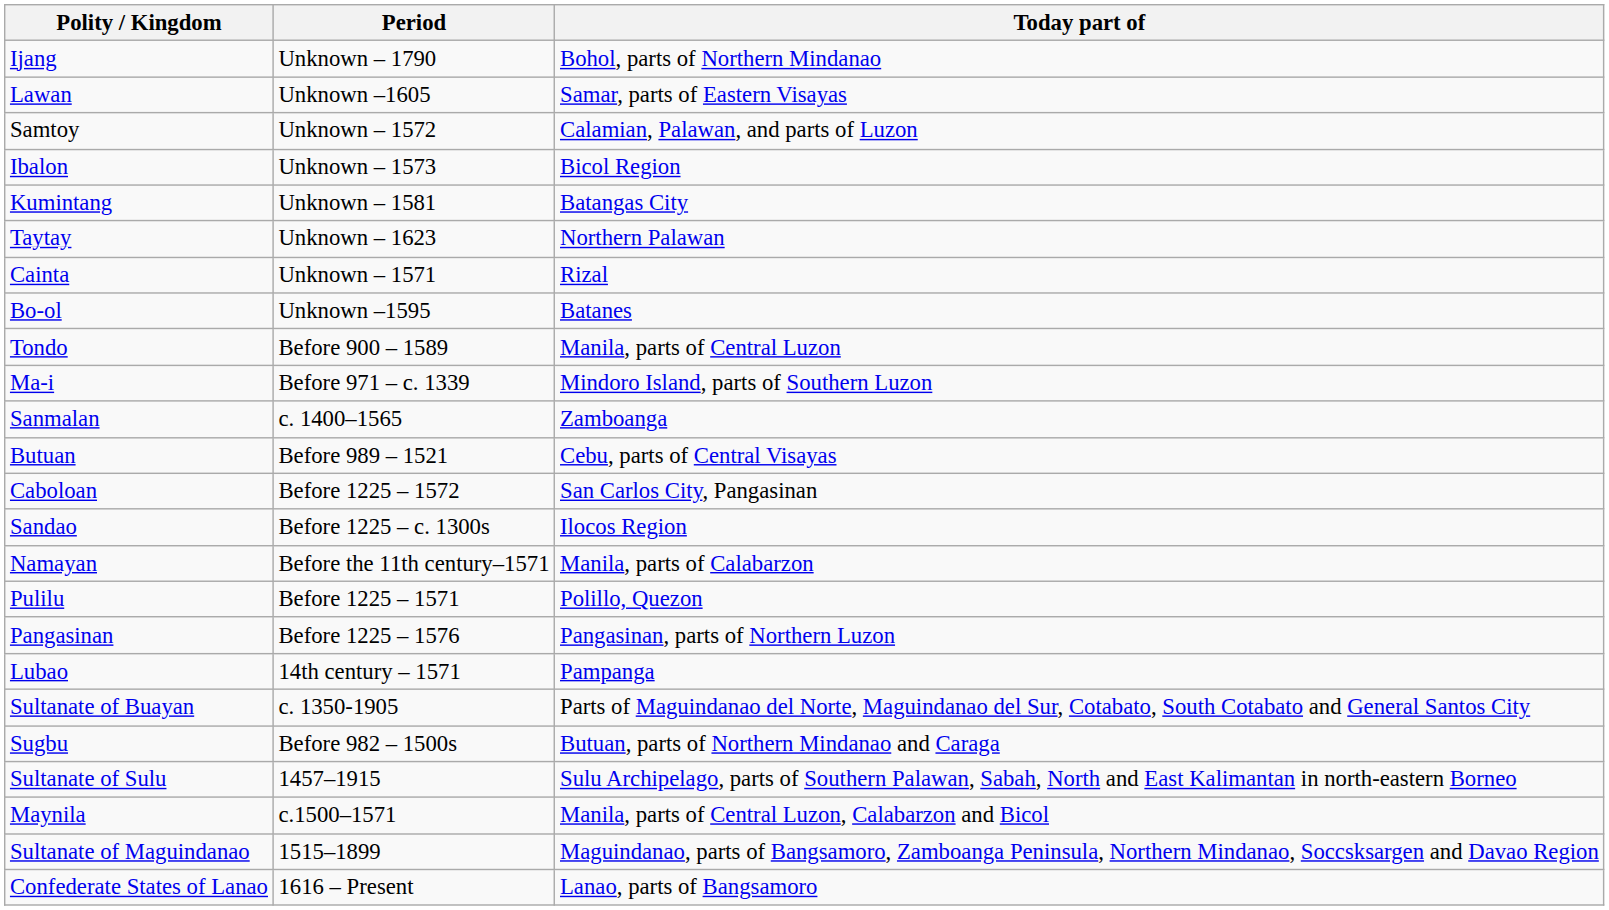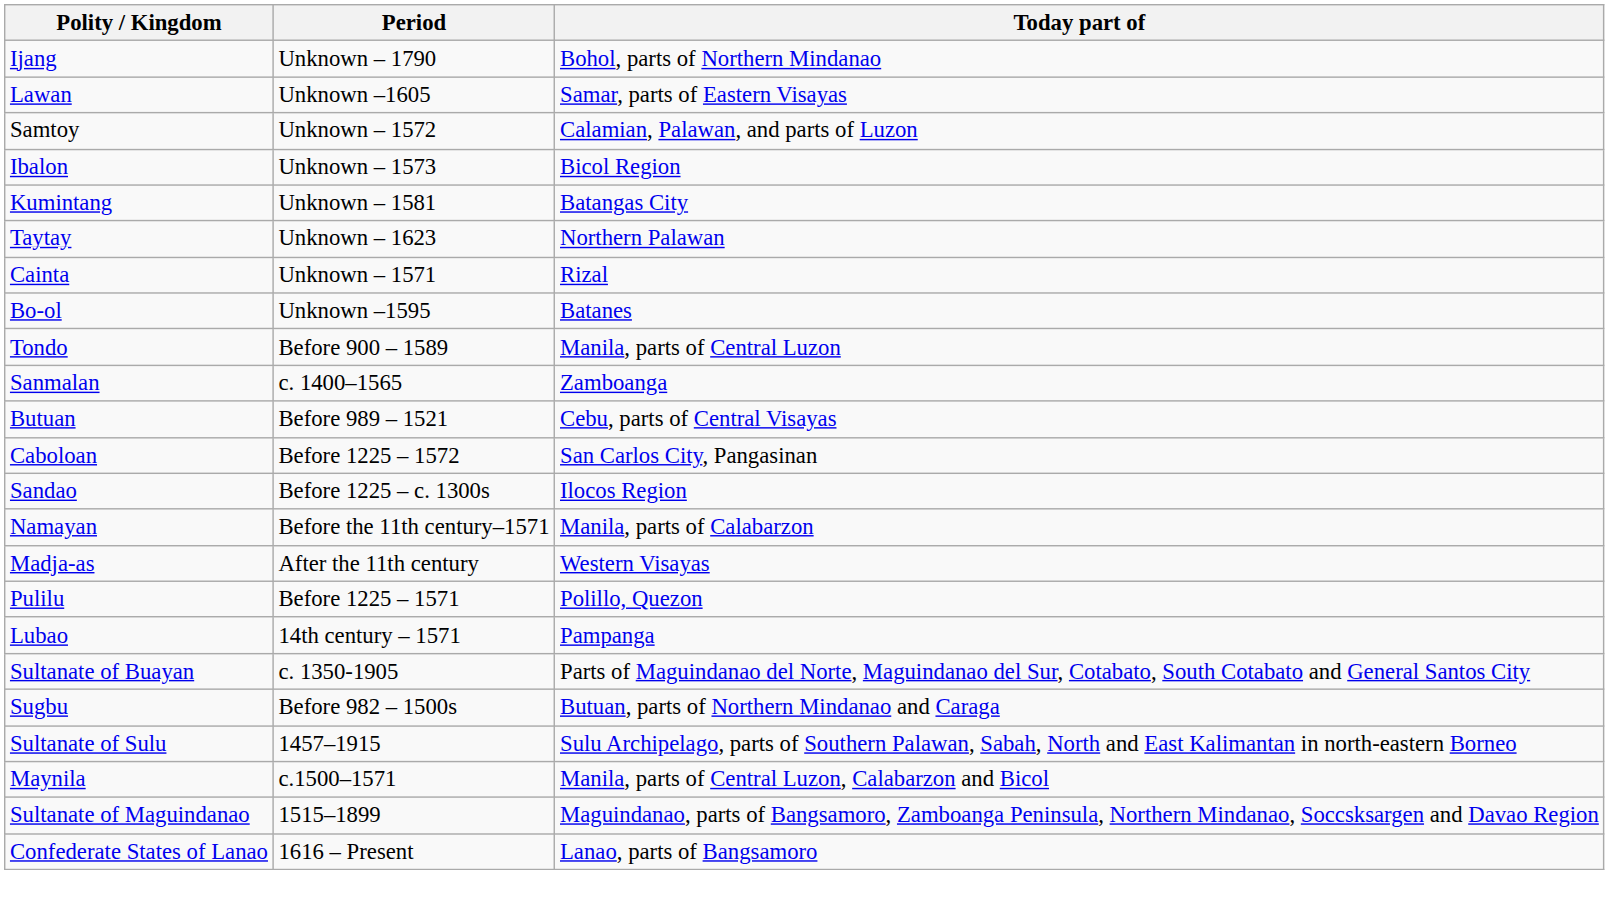 <table class="wikitable">
 <tr>
 <th>Polity / Kingdom</th>
 <th>Period</th>
 <th>Today part of</th>
 </tr>
 <tr>
 <td><a href='#'>Ijang</a></td>
 <td>Unknown – 1790</td>
 <td><a href='#'>Bohol</a>, parts of <a href='#'>Northern Mindanao</a></td>
 </tr>
 <tr>
 <td><a href='#'>Lawan</a></td>
 <td>Unknown –1605</td>
 <td><a href='#'>Samar</a>, parts of <a href='#'>Eastern Visayas</a></td>
 </tr>
 <tr>
 <td>Samtoy</td>
 <td>Unknown – 1572</td>
 <td><a href='#'>Calamian</a>, <a href='#'>Palawan</a>, and parts of <a href='#'>Luzon</a></td>
 </tr>
 <tr>
 <td><a href='#'>Ibalon</a></td>
 <td>Unknown – 1573</td>
 <td><a href='#'>Bicol Region</a></td>
 </tr>
 <tr>
 <td><a href='#'>Kumintang</a></td>
 <td>Unknown – 1581</td>
 <td><a href='#'>Batangas City</a></td>
 </tr>
 <tr>
 <td><a href='#'>Taytay</a></td>
 <td>Unknown – 1623</td>
 <td><a href='#'>Northern Palawan</a></td>
 </tr>
 <tr>
 <td><a href='#'>Cainta</a></td>
 <td>Unknown – 1571</td>
 <td><a href='#'>Rizal</a></td>
 </tr>
 <tr>
 <td><a href='#'>Bo-ol</a></td>
 <td>Unknown –1595</td>
 <td><a href='#'>Batanes</a></td>
 </tr>
 <tr>
 <td><a href='#'>Tondo</a></td>
 <td>Before 900 – 1589</td>
 <td><a href='#'>Manila</a>, parts of <a href='#'>Central Luzon</a></td>
 </tr>
 <tr>
-<td><a href='#'>Ma-i</a></td>
-<td>Before 971 – c. 1339</td>
-<td><a href='#'>Mindoro Island</a>, parts of <a href='#'>Southern Luzon</a></td>
-</tr>
-<tr>
 <td><a href='#'>Sanmalan</a></td>
 <td>c. 1400–1565</td>
 <td><a href='#'>Zamboanga</a></td>
 </tr>
 <tr>
 <td><a href='#'>Butuan</a></td>
 <td>Before 989 – 1521</td>
 <td><a href='#'>Cebu</a>, parts of <a href='#'>Central Visayas</a></td>
 </tr>
 <tr>
 <td><a href='#'>Caboloan</a></td>
 <td>Before 1225 – 1572</td>
 <td><a href='#'>San Carlos City</a>, Pangasinan</td>
 </tr>
 <tr>
 <td><a href='#'>Sandao</a></td>
 <td>Before 1225 – c. 1300s</td>
 <td><a href='#'>Ilocos Region</a></td>
 </tr>
 <tr>
 <td><a href='#'>Namayan</a></td>
 <td>Before the 11th century–1571</td>
 <td><a href='#'>Manila</a>, parts of <a href='#'>Calabarzon</a></td>
 </tr>
 <tr>
+<td><a href='#'>Madja-as</a></td>
+<td>After the 11th century</td>
+<td><a href='#'>Western Visayas</a></td>
+</tr>
+<tr>
 <td><a href='#'>Pulilu</a></td>
 <td>Before 1225 – 1571</td>
 <td><a href='#'>Polillo, Quezon</a></td>
-</tr>
-<tr>
-<td><a href='#'>Pangasinan</a></td>
-<td>Before 1225 – 1576</td>
-<td><a href='#'>Pangasinan</a>, parts of <a href='#'>Northern Luzon</a></td>
 </tr>
 <tr>
 <td><a href='#'>Lubao</a></td>
 <td>14th century – 1571</td>
 <td><a href='#'>Pampanga</a></td>
 </tr>
 <tr>
 <td><a href='#'>Sultanate of Buayan</a></td>
 <td>c. 1350-1905</td>
 <td>Parts of <a href='#'>Maguindanao del Norte</a>, <a href='#'>Maguindanao del Sur</a>, <a href='#'>Cotabato</a>, <a href='#'>South Cotabato</a> and <a href='#'>General Santos City</a></td>
 </tr>
 <tr>
 <td><a href='#'>Sugbu</a></td>
 <td>Before 982 – 1500s</td>
 <td><a href='#'>Butuan</a>, parts of <a href='#'>Northern Mindanao</a> and <a href='#'>Caraga</a></td>
 </tr>
 <tr>
 <td><a href='#'>Sultanate of Sulu</a></td>
 <td>1457–1915</td>
 <td><a href='#'>Sulu Archipelago</a>, parts of <a href='#'>Southern Palawan</a>, <a href='#'>Sabah</a>, <a href='#'>North</a> and <a href='#'>East Kalimantan</a> in north-eastern <a href='#'>Borneo</a></td>
 </tr>
 <tr>
 <td><a href='#'>Maynila</a></td>
 <td>c.1500–1571</td>
 <td><a href='#'>Manila</a>, parts of <a href='#'>Central Luzon</a>, <a href='#'>Calabarzon</a> and <a href='#'>Bicol</a></td>
 </tr>
 <tr>
 <td><a href='#'>Sultanate of Maguindanao</a></td>
 <td>1515–1899</td>
 <td><a href='#'>Maguindanao</a>, parts of <a href='#'>Bangsamoro</a>, <a href='#'>Zamboanga Peninsula</a>, <a href='#'>Northern Mindanao</a>, <a href='#'>Soccsksargen</a> and <a href='#'>Davao Region</a></td>
 </tr>
 <tr>
 <td><a href='#'>Confederate States of Lanao</a></td>
 <td>1616 – Present</td>
 <td><a href='#'>Lanao</a>, parts of <a href='#'>Bangsamoro</a></td>
 </tr>
 </table>
